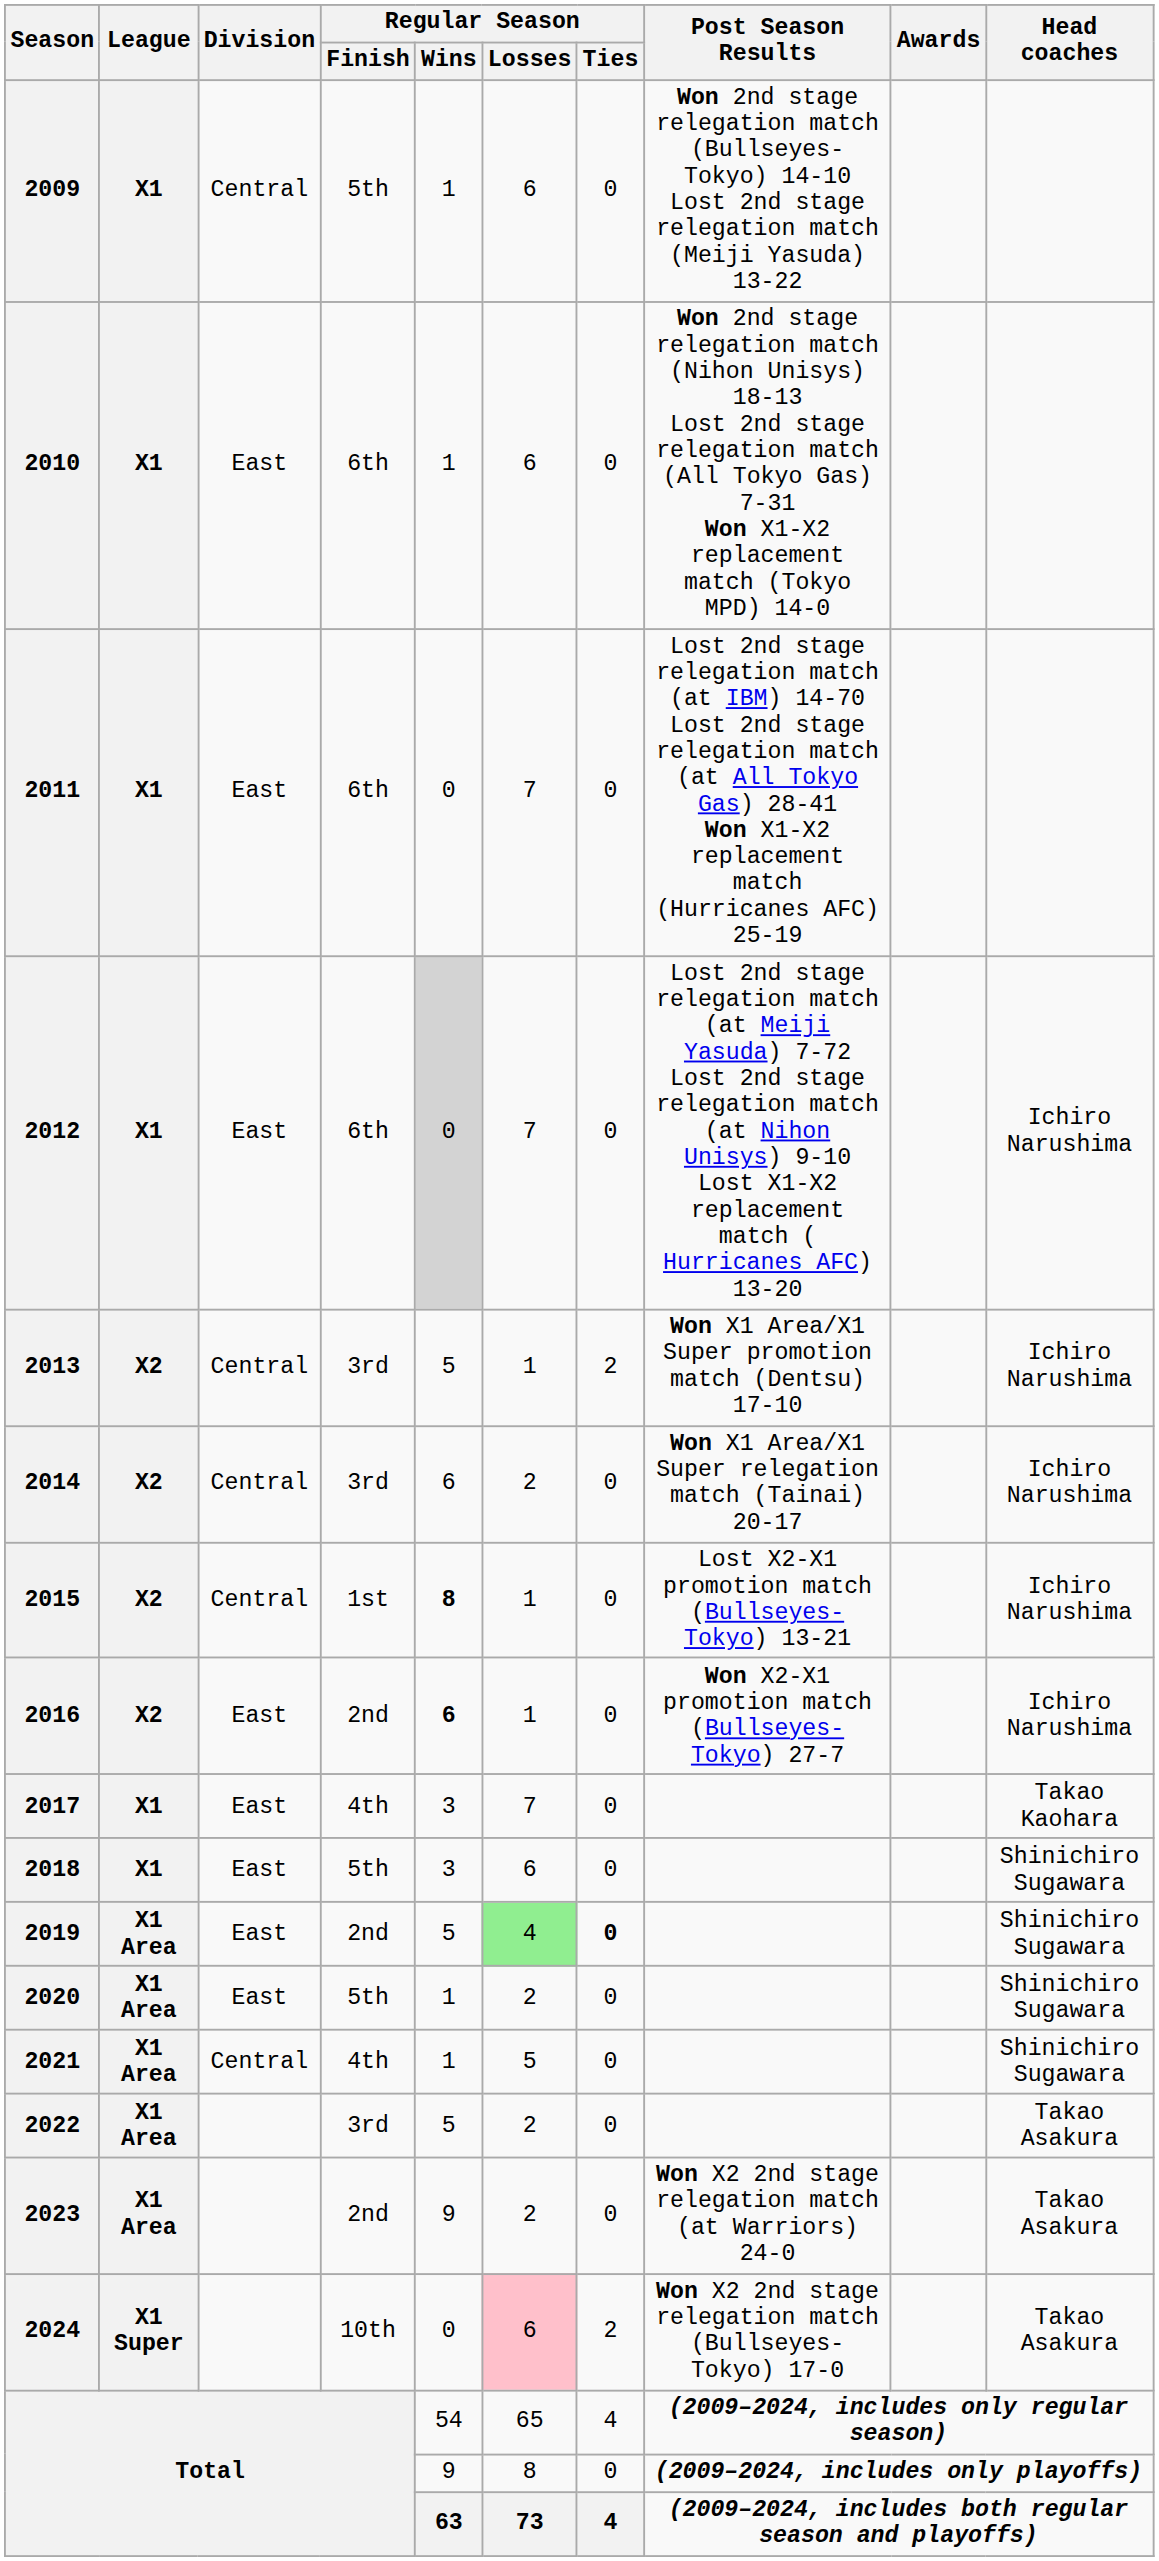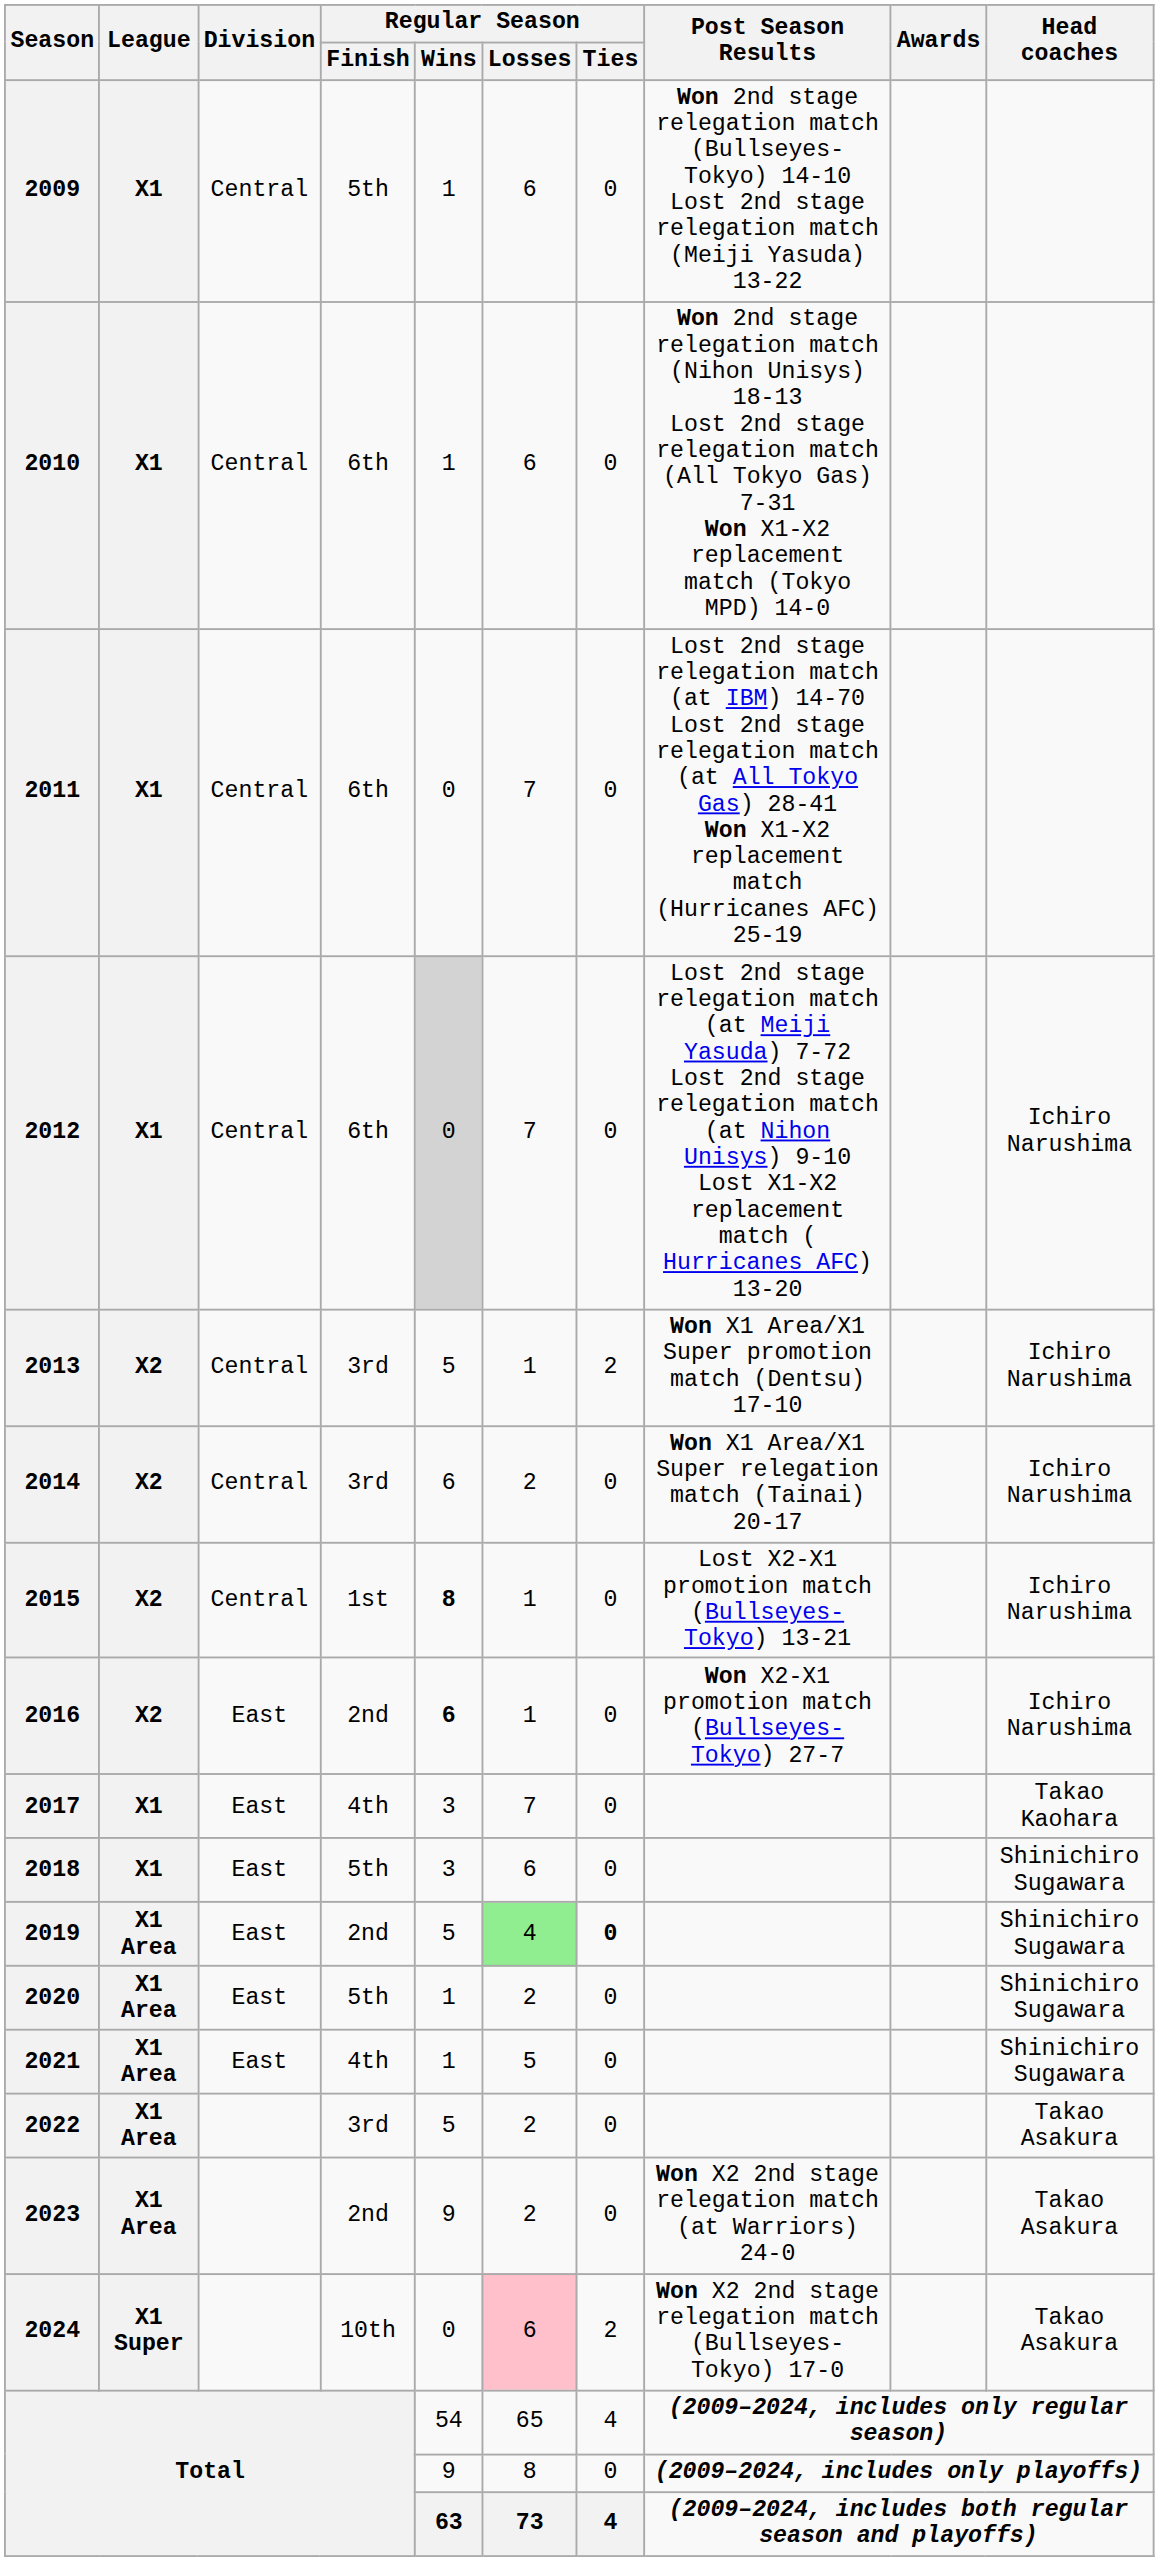 <table class="wikitable" style="text-align:center; font-size:95%">
 <tr>
 <th rowspan="2">Season</th>
 <th rowspan="2">League</th>
 <th rowspan="2">Division</th>
 <th colspan="4">Regular Season</th>
 <th rowspan="2">Post Season Results</th>
 <th rowspan="2">Awards</th>
 <th rowspan="2">Head coaches</th>
 </tr>
 <tr>
 <th>Finish</th>
 <th>Wins</th>
 <th>Losses</th>
 <th>Ties</th>
 </tr>
 <tr>
 <th align="center">2009</th>
 <th align="center">X1</th>
 <td align="center">Central</td>
 <td align="center" bgcolor="">5th</td>
 <td align="center">1</td>
 <td align="center">6</td>
 <td align="center">0</td>
 <td><strong>Won</strong> 2nd stage relegation match (Bullseyes-Tokyo) 14-10<br>Lost 2nd stage relegation match (Meiji Yasuda) 13-22</td>
 <td></td>
 <td></td>
 </tr>
 <tr>
 <th align="center">2010</th>
 <th align="center">X1</th>
-<td align="center">East</td>
+<td align="center">Central</td>
 <td align="center" bgcolor="">6th</td>
 <td align="center">1</td>
 <td align="center">6</td>
 <td align="center">0</td>
 <td><strong>Won</strong> 2nd stage relegation match (Nihon Unisys) 18-13<br>Lost 2nd stage relegation match (All Tokyo Gas) 7-31<br><strong>Won</strong> X1-X2 replacement match (Tokyo MPD) 14-0</td>
 <td></td>
 <td></td>
 </tr>
 <tr>
 <th align="center">2011</th>
 <th align="center">X1</th>
-<td align="center">East</td>
+<td align="center">Central</td>
 <td align="center" bgcolor="">6th</td>
 <td align="center">0</td>
 <td align="center">7</td>
 <td align="center">0</td>
 <td>Lost 2nd stage relegation match (at <a href='#'>IBM</a>) 14-70<br>Lost 2nd stage relegation match (at <a href='#'>All Tokyo Gas</a>) 28-41<br><strong>Won</strong> X1-X2 replacement match (Hurricanes AFC) 25-19</td>
 <td></td>
 <td></td>
 </tr>
 <tr>
 <th align="center">2012</th>
 <th align="center">X1</th>
-<td align="center">East</td>
+<td align="center">Central</td>
 <td align="center" bgcolor="">6th</td>
 <td align="center" style="background: lightgrey;">0</td>
 <td align="center">7</td>
 <td align="center">0</td>
 <td>Lost 2nd stage relegation match (at <a href='#'>Meiji Yasuda</a>) 7-72<br>Lost 2nd stage relegation match (at <a href='#'>Nihon Unisys</a>) 9-10<br>Lost X1-X2 replacement match ( <a href='#'>Hurricanes AFC</a>) 13-20</td>
 <td></td>
 <td>Ichiro Narushima</td>
 </tr>
 <tr>
 <th align="center">2013</th>
 <th align="center">X2</th>
 <td align="center">Central</td>
 <td align="center" bgcolor="">3rd</td>
 <td align="center">5</td>
 <td align="center">1</td>
 <td align="center">2</td>
 <td><strong>Won</strong> X1 Area/X1 Super promotion match (Dentsu) 17-10</td>
 <td></td>
 <td>Ichiro Narushima</td>
 </tr>
 <tr>
 <th align="center">2014</th>
 <th align="center">X2</th>
 <td align="center">Central</td>
 <td align="center" bgcolor="">3rd</td>
 <td align="center">6</td>
 <td align="center">2</td>
 <td align="center">0</td>
 <td><strong>Won</strong> X1 Area/X1 Super relegation match (Tainai) 20-17</td>
 <td></td>
 <td>Ichiro Narushima</td>
 </tr>
 <tr>
 <th align="center">2015</th>
 <th align="center">X2</th>
 <td align="center">Central</td>
 <td align="center" bgcolor="">1st</td>
 <td align="center"><strong>8</strong></td>
 <td align="center">1</td>
 <td align="center">0</td>
 <td>Lost X2-X1 promotion match (<a href='#'>Bullseyes-Tokyo</a>) 13-21</td>
 <td></td>
 <td>Ichiro Narushima</td>
 </tr>
 <tr>
 <th align="center">2016</th>
 <th align="center">X2</th>
 <td align="center">East</td>
 <td align="center" bgcolor="">2nd</td>
 <td align="center"><strong>6</strong></td>
 <td align="center">1</td>
 <td align="center">0</td>
 <td><strong>Won</strong> X2-X1 promotion match (<a href='#'>Bullseyes-Tokyo</a>) 27-7</td>
 <td></td>
 <td>Ichiro Narushima</td>
 </tr>
 <tr>
 <th align="center">2017</th>
 <th align="center">X1</th>
 <td align="center">East</td>
 <td align="center" bgcolor="">4th</td>
 <td align="center">3</td>
 <td align="center">7</td>
 <td align="center">0</td>
 <td></td>
 <td></td>
 <td>Takao Kaohara</td>
 </tr>
 <tr>
 <th align="center">2018</th>
 <th align="center">X1</th>
 <td align="center">East</td>
 <td align="center" bgcolor="">5th</td>
 <td align="center">3</td>
 <td align="center">6</td>
 <td align="center">0</td>
 <td></td>
 <td></td>
 <td>Shinichiro Sugawara</td>
 </tr>
 <tr>
 <th align="center">2019</th>
 <th align="center">X1 Area</th>
 <td align="center">East</td>
 <td align="center" bgcolor="">2nd</td>
 <td align="center">5</td>
 <td align="center" style="background: lightgreen;">4</td>
 <td align="center"><strong>0</strong></td>
 <td></td>
 <td></td>
 <td>Shinichiro Sugawara</td>
 </tr>
 <tr>
 <th align="center">2020</th>
 <th align="center">X1 Area</th>
 <td align="center">East</td>
 <td align="center" bgcolor="">5th</td>
 <td align="center">1</td>
 <td align="center">2</td>
 <td align="center">0</td>
 <td></td>
 <td></td>
 <td>Shinichiro Sugawara</td>
 </tr>
 <tr>
 <th align="center">2021</th>
 <th align="center">X1 Area</th>
-<td align="center">Central</td>
+<td align="center">East</td>
 <td align="center" bgcolor="">4th</td>
 <td align="center">1</td>
 <td align="center">5</td>
 <td align="center">0</td>
 <td></td>
 <td></td>
 <td>Shinichiro Sugawara</td>
 </tr>
 <tr>
 <th align="center">2022</th>
 <th align="center">X1 Area</th>
 <td align="center"></td>
 <td align="center" bgcolor="">3rd</td>
 <td align="center">5</td>
 <td align="center">2</td>
 <td align="center">0</td>
 <td></td>
 <td></td>
 <td>Takao Asakura</td>
 </tr>
 <tr>
 <th align="center">2023</th>
 <th align="center">X1 Area</th>
 <td align="center"></td>
 <td align="center" bgcolor="">2nd</td>
 <td align="center">9</td>
 <td align="center">2</td>
 <td align="center">0</td>
 <td><strong>Won</strong> X2 2nd stage relegation match (at Warriors) 24-0</td>
 <td></td>
 <td>Takao Asakura</td>
 </tr>
 <tr>
 <th align="center">2024</th>
 <th align="center">X1 Super</th>
 <td align="center"></td>
 <td align="center" bgcolor="">10th</td>
 <td align="center">0</td>
 <td align="center" style="background: pink;">6</td>
 <td align="center">2</td>
 <td><strong>Won</strong> X2 2nd stage relegation match (Bullseyes-Tokyo) 17-0</td>
 <td></td>
 <td>Takao Asakura</td>
 </tr>
 <tr>
 <th align="center" rowSpan="4" colSpan="4">Total</th>
 <td align="center">54</td>
 <td align="center">65</td>
 <td align="center">4</td>
 <td colSpan="4"><strong><em>(2009–2024, includes only regular season)</em></strong></td>
 </tr>
 <tr>
 <td align="center">9</td>
 <td align="center">8</td>
 <td align="center">0</td>
 <td colSpan="4"><strong><em>(2009–2024, includes only playoffs)</em></strong></td>
 </tr>
 <tr>
 <th align="center">63</th>
 <th align="center">73</th>
 <th align="center">4</th>
 <td colSpan="4"><strong><em>(2009–2024, includes both regular season and playoffs)</em></strong></td>
 </tr>
 </table>
